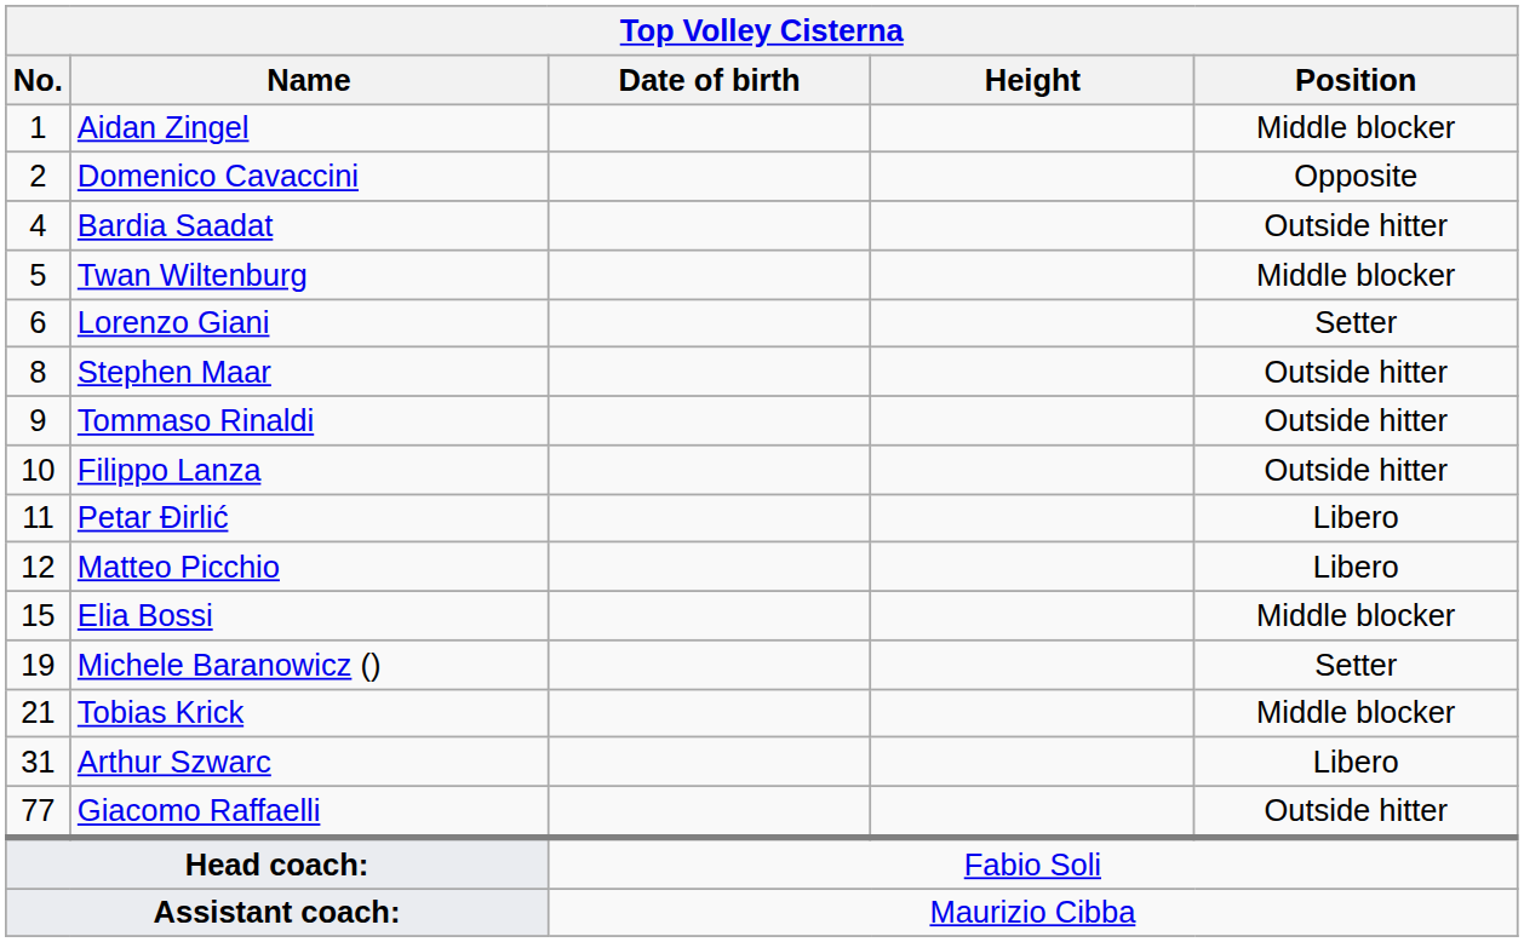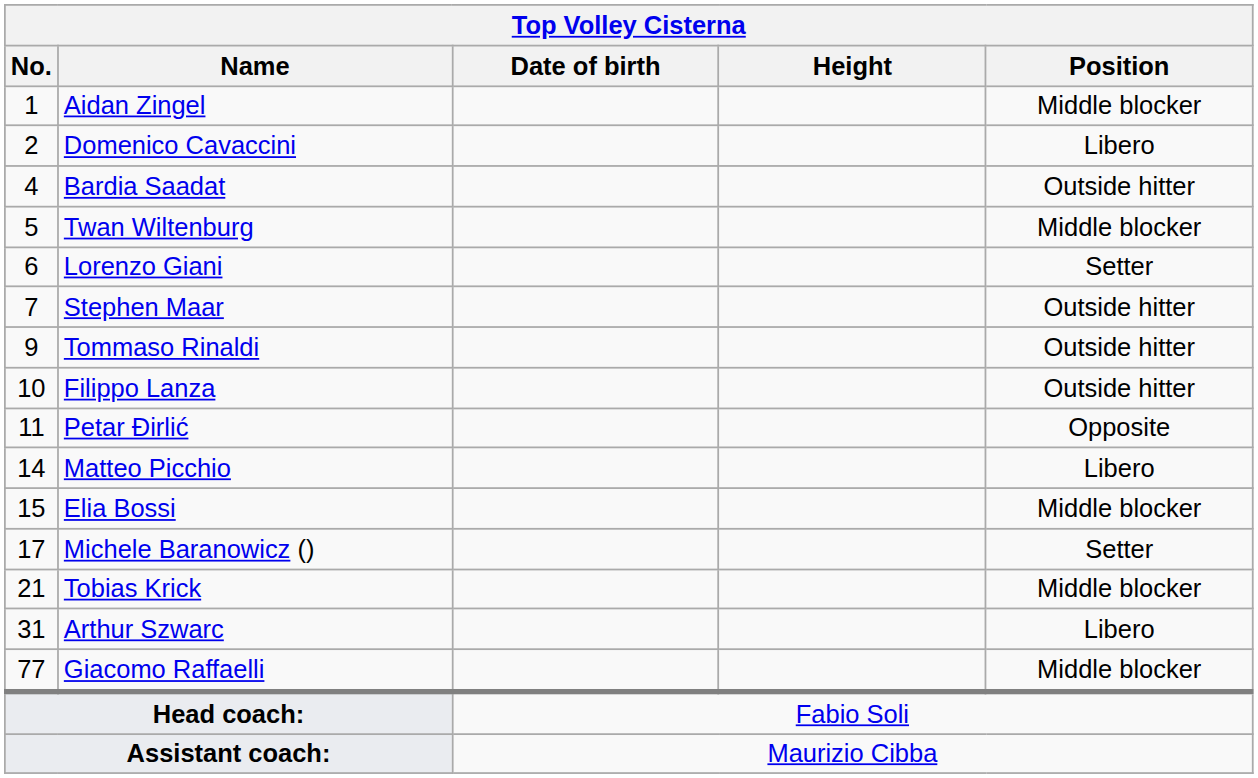 <table class="wikitable collapsible collapsed" style="font-size:90%; text-align:center">
 <tr>
 <th colspan=5 style="width:30em"><a href='#'>Top Volley Cisterna</a></th>
 </tr>
 <tr>
 <th>No.</th>
 <th style="width:15em">Name</th>
 <th style="width:10em">Date of birth</th>
 <th style="width:10em">Height</th>
 <th style="width:10em">Position</th>
 </tr>
 <tr>
 <td>1</td>
 <td align=left> <a href='#'>Aidan Zingel</a></td>
 <td align=right></td>
 <td></td>
 <td>Middle blocker</td>
 </tr>
 <tr>
 <td>2</td>
 <td align=left> <a href='#'>Domenico Cavaccini</a></td>
 <td align=right></td>
 <td></td>
-<td>Opposite</td>
+<td>Libero</td>
 </tr>
 <tr>
 <td>4</td>
 <td align=left> <a href='#'>Bardia Saadat</a></td>
 <td align=right></td>
 <td></td>
 <td>Outside hitter</td>
 </tr>
 <tr>
 <td>5</td>
 <td align=left> <a href='#'>Twan Wiltenburg</a></td>
 <td align=right></td>
 <td></td>
 <td>Middle blocker</td>
 </tr>
 <tr>
 <td>6</td>
 <td align=left> <a href='#'>Lorenzo Giani</a></td>
 <td align=right></td>
 <td></td>
 <td>Setter</td>
 </tr>
 <tr>
-<td>8</td>
+<td>7</td>
 <td align=left> <a href='#'>Stephen Maar</a></td>
 <td align=right></td>
 <td></td>
 <td>Outside hitter</td>
 </tr>
 <tr>
 <td>9</td>
 <td align=left> <a href='#'>Tommaso Rinaldi</a></td>
 <td align=right></td>
 <td></td>
 <td>Outside hitter</td>
 </tr>
 <tr>
 <td>10</td>
 <td align=left> <a href='#'>Filippo Lanza</a></td>
 <td align=right></td>
 <td></td>
 <td>Outside hitter</td>
 </tr>
 <tr>
 <td>11</td>
 <td align=left> <a href='#'>Petar Đirlić</a></td>
 <td align=right></td>
 <td></td>
-<td>Libero</td>
+<td>Opposite</td>
 </tr>
 <tr>
-<td>12</td>
+<td>14</td>
 <td align=left> <a href='#'>Matteo Picchio</a></td>
 <td align=right></td>
 <td></td>
 <td>Libero</td>
 </tr>
 <tr>
 <td>15</td>
 <td align=left> <a href='#'>Elia Bossi</a></td>
 <td align=right></td>
 <td></td>
 <td>Middle blocker</td>
 </tr>
 <tr>
-<td>19</td>
+<td>17</td>
 <td align=left> <a href='#'>Michele Baranowicz</a> ()</td>
 <td align=right></td>
 <td></td>
 <td>Setter</td>
 </tr>
 <tr>
 <td>21</td>
 <td align=left> <a href='#'>Tobias Krick</a></td>
 <td align=right></td>
 <td></td>
 <td>Middle blocker</td>
 </tr>
 <tr>
 <td>31</td>
 <td align=left> <a href='#'>Arthur Szwarc</a></td>
 <td align=right></td>
 <td></td>
 <td>Libero</td>
 </tr>
 <tr>
 <td>77</td>
 <td align=left> <a href='#'>Giacomo Raffaelli</a></td>
 <td align=right></td>
 <td></td>
-<td>Outside hitter</td>
+<td>Middle blocker</td>
 </tr>
 <tr style="border-top: 3px solid grey">
 <td colspan=2 style="background:#EAECF0"><strong>Head coach:</strong></td>
 <td colspan=3> <a href='#'>Fabio Soli</a></td>
 </tr>
 <tr>
 <td colspan=2 style="background:#EAECF0"><strong>Assistant coach:</strong></td>
 <td colspan=3> <a href='#'>Maurizio Cibba</a></td>
 </tr>
 </table>
